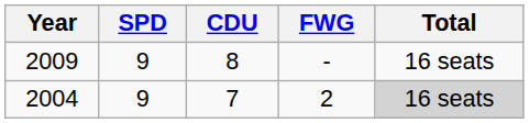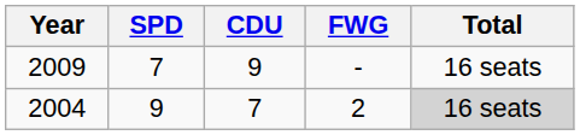 <table class="wikitable" width="350">
 <tr>
 <th>Year</th>
 <th><a href='#'>SPD</a></th>
 <th><a href='#'>CDU</a></th>
 <th><a href='#'>FWG</a></th>
 <th>Total</th>
 </tr>
 <tr align="center">
 <td>2009</td>
+<td>7</td>
 <td>9</td>
-<td>8</td>
 <td>-</td>
 <td>16 seats</td>
 </tr>
 <tr align="center">
 <td>2004</td>
 <td>9</td>
 <td>7</td>
 <td>2</td>
 <td style="background: lightgrey;">16 seats</td>
 </tr>
 </table>
